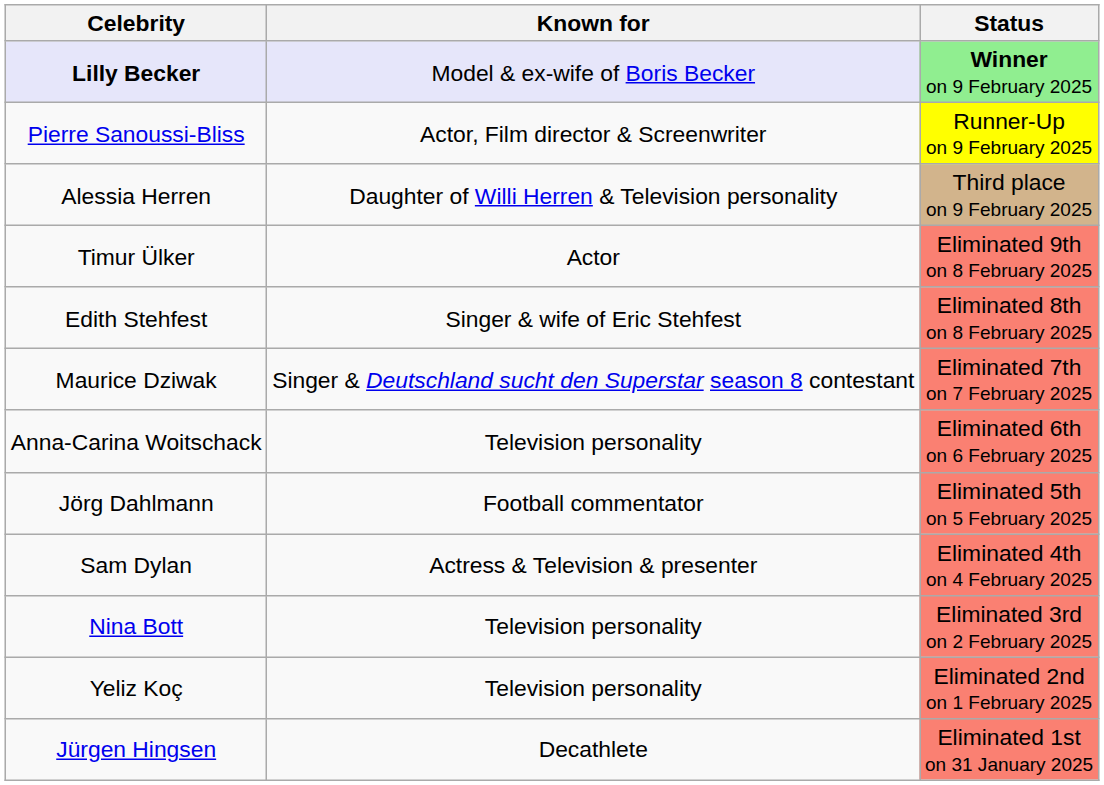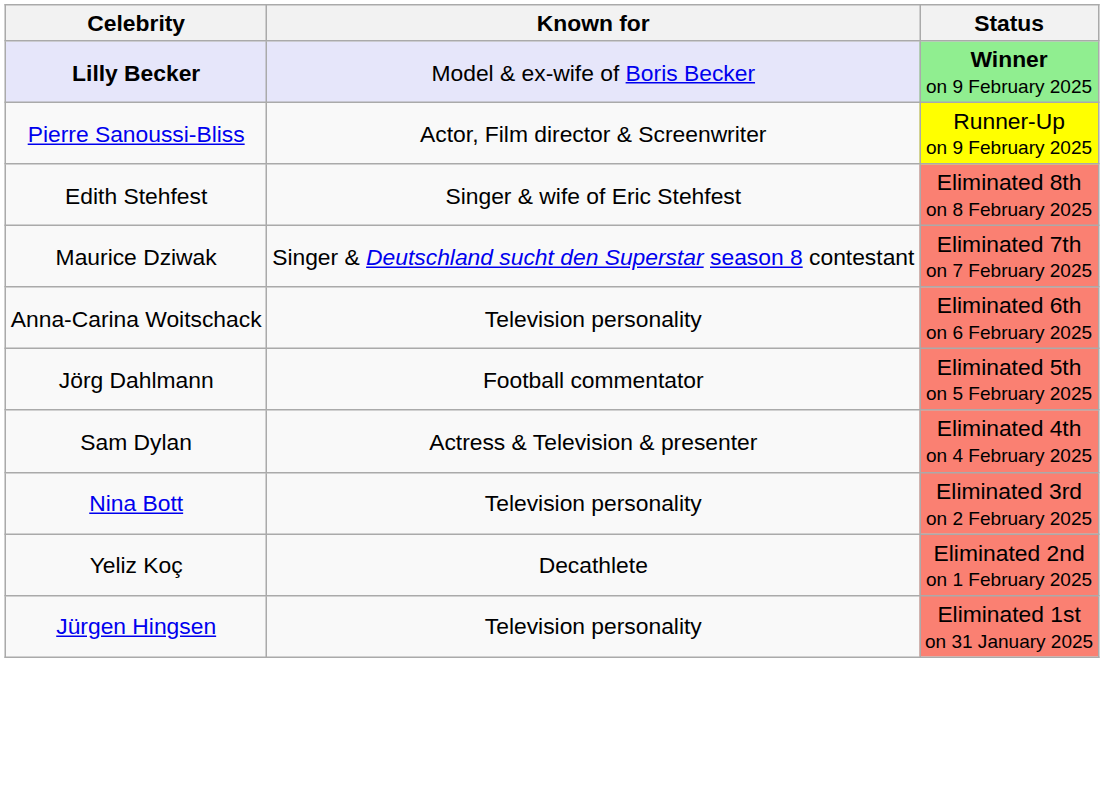 <table class=wikitable sortable" style="text-align: center; white-space:nowrap; margin:auto; font-size:95.2%;">
 <tr>
 <th scope="col">Celebrity</th>
 <th scope="col">Known for</th>
 <th scope="col">Status</th>
 </tr>
 <tr>
 <td style="background:lavender; text-align:center;"><strong>Lilly Becker</strong></td>
 <td style="background:lavender; text-align:center;">Model & ex-wife of <a href='#'>Boris Becker</a></td>
 <td style="background:lightgreen; text-align:center;"><strong>Winner</strong><br><small>on 9 February 2025</small></td>
 </tr>
 <tr>
 <td><a href='#'>Pierre Sanoussi-Bliss</a></td>
 <td>Actor, Film director & Screenwriter</td>
 <td style="background:yellow; text-align:center;">Runner-Up<br><small>on 9 February 2025</small></td>
-</tr>
-<tr>
-<td>Alessia Herren</td>
-<td>Daughter of <a href='#'>Willi Herren</a> & Television personality</td>
-<td style="background:tan; text-align:center;">Third place<br><small>on 9 February 2025</small></td>
-</tr>
-<tr>
-<td>Timur Ülker</td>
-<td>Actor</td>
-<td style="background:salmon; text-align:center;">Eliminated 9th<br><small>on 8 February 2025</small></td>
 </tr>
 <tr>
 <td>Edith Stehfest</td>
 <td>Singer & wife of Eric Stehfest</td>
 <td style="background:salmon; text-align:center;">Eliminated 8th<br><small>on 8 February 2025</small></td>
 </tr>
 <tr>
 <td>Maurice Dziwak</td>
 <td>Singer & <em><a href='#'>Deutschland sucht den Superstar</a></em> <a href='#'>season 8</a> contestant</td>
 <td style="background:salmon; text-align:center;">Eliminated 7th<br><small>on 7 February 2025</small></td>
 </tr>
 <tr>
 <td>Anna-Carina Woitschack</td>
 <td>Television personality</td>
 <td style="background:salmon; text-align:center;">Eliminated 6th<br><small>on 6 February 2025</small></td>
 </tr>
 <tr>
 <td>Jörg Dahlmann</td>
 <td>Football commentator</td>
 <td style="background:salmon; text-align:center;">Eliminated 5th<br><small>on 5 February 2025</small></td>
 </tr>
 <tr>
 <td>Sam Dylan</td>
 <td>Actress & Television & presenter</td>
 <td style="background:salmon; text-align:center;">Eliminated 4th<br><small>on 4 February 2025</small></td>
 </tr>
 <tr>
 <td><a href='#'>Nina Bott</a></td>
 <td>Television personality</td>
 <td style="background:salmon; text-align:center;">Eliminated 3rd<br><small>on 2 February 2025</small></td>
 </tr>
 <tr>
 <td>Yeliz Koç</td>
-<td>Television personality</td>
+<td>Decathlete</td>
 <td style="background:salmon; text-align:center;">Eliminated 2nd<br><small>on 1 February 2025</small></td>
 </tr>
 <tr>
 <td><a href='#'>Jürgen Hingsen</a></td>
-<td>Decathlete</td>
+<td>Television personality</td>
 <td style="background:salmon; text-align:center;">Eliminated 1st<br><small>on 31 January 2025</small></td>
 </tr>
 </table>
